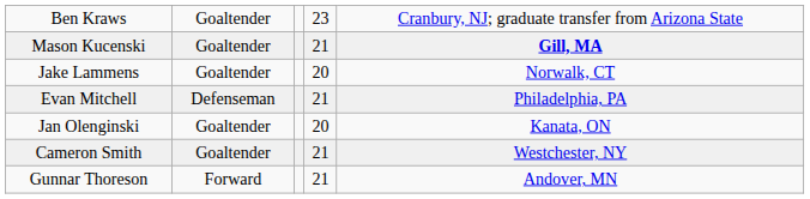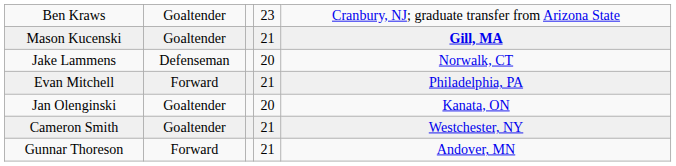 <table class="wikitable" width="60%">
 <tr align="center" bgcolor="">
 <td>Ben Kraws</td>
 <td>Goaltender</td>
 <td></td>
 <td>23</td>
 <td><a href='#'>Cranbury, NJ</a>; graduate transfer from <a href='#'>Arizona State</a></td>
 </tr>
 <tr align="center" bgcolor="f0f0f0">
 <td>Mason Kucenski</td>
 <td>Goaltender</td>
 <td></td>
 <td>21</td>
 <td><strong><a href='#'>Gill, MA</a></strong></td>
 </tr>
 <tr align="center" bgcolor="">
 <td>Jake Lammens</td>
-<td>Goaltender</td>
+<td>Defenseman</td>
 <td></td>
 <td>20</td>
 <td><a href='#'>Norwalk, CT</a></td>
 </tr>
 <tr align="center" bgcolor="f0f0f0">
 <td>Evan Mitchell</td>
-<td>Defenseman</td>
+<td>Forward</td>
 <td></td>
 <td>21</td>
 <td><a href='#'>Philadelphia, PA</a></td>
 </tr>
 <tr align="center" bgcolor="">
 <td>Jan Olenginski</td>
 <td>Goaltender</td>
 <td></td>
 <td>20</td>
 <td><a href='#'>Kanata, ON</a></td>
 </tr>
 <tr align="center" bgcolor="f0f0f0">
 <td>Cameron Smith</td>
 <td>Goaltender</td>
 <td></td>
 <td>21</td>
 <td><a href='#'>Westchester, NY</a></td>
 </tr>
 <tr align="center" bgcolor="">
 <td>Gunnar Thoreson</td>
 <td>Forward</td>
 <td></td>
 <td>21</td>
 <td><a href='#'>Andover, MN</a></td>
 </tr>
 </table>
